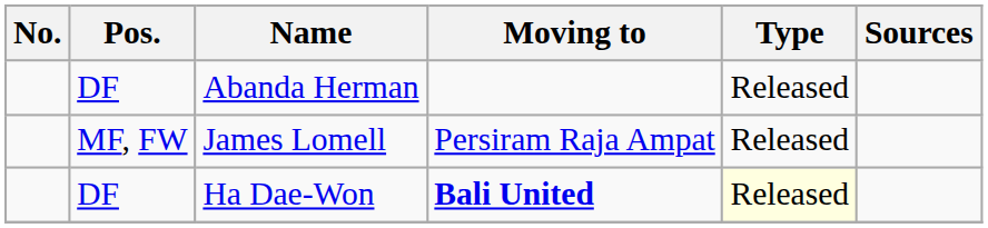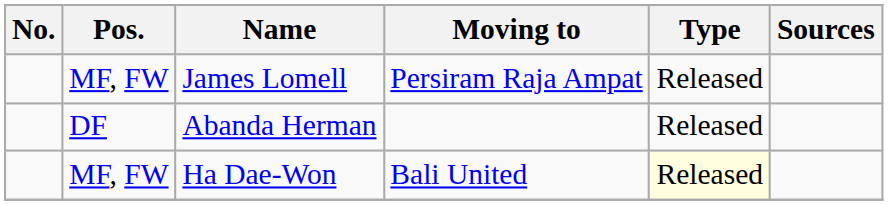 <table class="wikitable" Style="font-size:90%">
 <tr>
 <th>No.</th>
 <th>Pos.</th>
 <th>Name</th>
 <th>Moving to</th>
 <th>Type</th>
 <th>Sources</th>
+</tr>
+<tr>
+<td></td>
+<td><a href='#'>MF</a>, <a href='#'>FW</a></td>
+<td> <a href='#'>James Lomell</a></td>
+<td>    <a href='#'>Persiram Raja Ampat</a></td>
+<td>Released</td>
+<td></td>
 </tr>
 <tr>
 <td></td>
 <td><a href='#'>DF</a></td>
 <td>  <a href='#'>Abanda Herman</a></td>
 <td></td>
 <td>Released</td>
 <td></td>
 </tr>
 <tr>
 <td></td>
 <td><a href='#'>MF</a>, <a href='#'>FW</a></td>
-<td> <a href='#'>James Lomell</a></td>
-<td>    <a href='#'>Persiram Raja Ampat</a></td>
-<td>Released</td>
-<td></td>
-</tr>
-<tr>
-<td></td>
-<td><a href='#'>DF</a></td>
 <td> <a href='#'>Ha Dae-Won</a></td>
-<td><strong> <a href='#'>Bali United</a></strong></td>
+<td> <a href='#'>Bali United</a></td>
 <td style="background: lightyellow;">Released</td>
 <td></td>
 </tr>
 <tr>
 </tr>
 </table>
